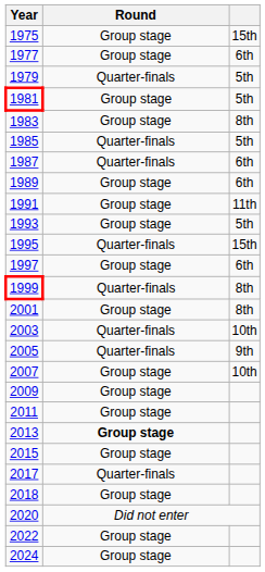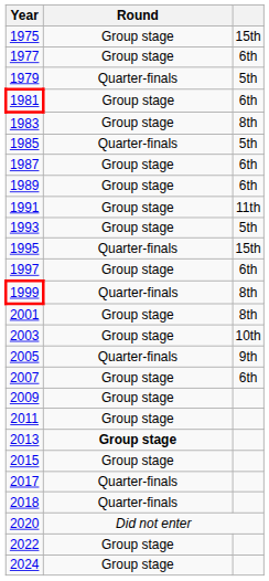 <table class="wikitable" style="text-align: center; font-size:90%">
 <tr>
 <th>Year</th>
 <th style="width:200px">Round</th>
 <th></th>
 </tr>
 <tr>
 <td><a href='#'>1975</a></td>
 <td>Group stage</td>
 <td>15th</td>
 </tr>
 <tr>
 <td><a href='#'>1977</a></td>
 <td>Group stage</td>
 <td>6th</td>
 </tr>
 <tr>
 <td><a href='#'>1979</a></td>
 <td>Quarter-finals</td>
 <td>5th</td>
 </tr>
 <tr>
 <td style="border: 3px solid red"><a href='#'>1981</a></td>
 <td>Group stage</td>
-<td>5th</td>
+<td>6th</td>
 </tr>
 <tr>
 <td><a href='#'>1983</a></td>
 <td>Group stage</td>
 <td>8th</td>
 </tr>
 <tr>
 <td><a href='#'>1985</a></td>
 <td>Quarter-finals</td>
 <td>5th</td>
 </tr>
 <tr>
 <td><a href='#'>1987</a></td>
-<td>Quarter-finals</td>
+<td>Group stage</td>
 <td>6th</td>
 </tr>
 <tr>
 <td><a href='#'>1989</a></td>
 <td>Group stage</td>
 <td>6th</td>
 </tr>
 <tr>
 <td><a href='#'>1991</a></td>
 <td>Group stage</td>
 <td>11th</td>
 </tr>
 <tr>
 <td><a href='#'>1993</a></td>
 <td>Group stage</td>
 <td>5th</td>
 </tr>
 <tr>
 <td><a href='#'>1995</a></td>
 <td>Quarter-finals</td>
 <td>15th</td>
 </tr>
 <tr>
 <td><a href='#'>1997</a></td>
 <td>Group stage</td>
 <td>6th</td>
 </tr>
 <tr>
 <td style="border: 3px solid red"><a href='#'>1999</a></td>
 <td>Quarter-finals</td>
 <td>8th</td>
 </tr>
 <tr>
 <td><a href='#'>2001</a></td>
 <td>Group stage</td>
 <td>8th</td>
 </tr>
 <tr>
 <td><a href='#'>2003</a></td>
-<td>Quarter-finals</td>
+<td>Group stage</td>
 <td>10th</td>
 </tr>
 <tr>
 <td><a href='#'>2005</a></td>
 <td>Quarter-finals</td>
 <td>9th</td>
 </tr>
 <tr>
 <td><a href='#'>2007</a></td>
 <td>Group stage</td>
-<td>10th</td>
+<td>6th</td>
 </tr>
 <tr>
 <td><a href='#'>2009</a></td>
 <td>Group stage</td>
 <td></td>
 </tr>
 <tr>
 <td><a href='#'>2011</a></td>
 <td>Group stage</td>
 <td></td>
 </tr>
 <tr>
 <td><a href='#'>2013</a></td>
 <td><strong>Group stage</strong></td>
 <td></td>
 </tr>
 <tr>
 <td><a href='#'>2015</a></td>
 <td>Group stage</td>
 <td></td>
 </tr>
 <tr>
 <td><a href='#'>2017</a></td>
 <td>Quarter-finals</td>
 <td></td>
 </tr>
 <tr>
 <td><a href='#'>2018</a></td>
-<td>Group stage</td>
+<td>Quarter-finals</td>
 <td></td>
 </tr>
 <tr>
 <td><a href='#'>2020</a></td>
 <td colspan="2"><em>Did not enter</em></td>
 </tr>
 <tr>
 <td><a href='#'>2022</a></td>
 <td>Group stage</td>
 <td></td>
 </tr>
 <tr>
 <td><a href='#'>2024</a></td>
 <td>Group stage</td>
 <td></td>
 </tr>
 </table>
